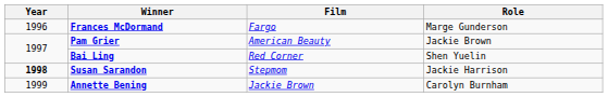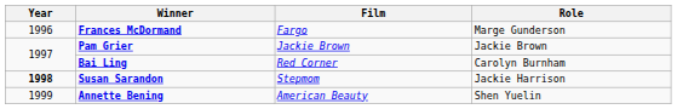 <table class="wikitable" width="68%" cellpadding="5">
 <tr>
 <th width="100"><strong>Year</strong></th>
 <th width="300"><strong>Winner</strong></th>
 <th width="300"><strong>Film</strong></th>
 <th width="300"><strong>Role</strong></th>
 </tr>
 <tr>
 <td style="text-align:center;">1996</td>
 <td><strong><a href='#'>Frances McDormand</a></strong></td>
 <td><em><a href='#'>Fargo</a></em></td>
 <td>Marge Gunderson</td>
 </tr>
 <tr>
 <td rowspan="2" style="text-align:center;">1997</td>
 <td><strong><a href='#'>Pam Grier</a></strong></td>
-<td><em><a href='#'>American Beauty</a></em></td>
+<td><em><a href='#'>Jackie Brown</a></em></td>
 <td>Jackie Brown</td>
 </tr>
 <tr>
 <td><strong><a href='#'>Bai Ling</a></strong></td>
 <td><em><a href='#'>Red Corner</a></em></td>
-<td>Shen Yuelin</td>
+<td>Carolyn Burnham</td>
 </tr>
 <tr>
 <td style="text-align:center;"><strong>1998</strong></td>
 <td><strong><a href='#'>Susan Sarandon</a></strong></td>
 <td><em><a href='#'>Stepmom</a></em></td>
 <td>Jackie Harrison</td>
 </tr>
 <tr>
 <td style="text-align:center;">1999</td>
 <td><strong><a href='#'>Annette Bening</a></strong></td>
-<td><em><a href='#'>Jackie Brown</a></em></td>
-<td>Carolyn Burnham</td>
+<td><em><a href='#'>American Beauty</a></em></td>
+<td>Shen Yuelin</td>
 </tr>
 </table>
